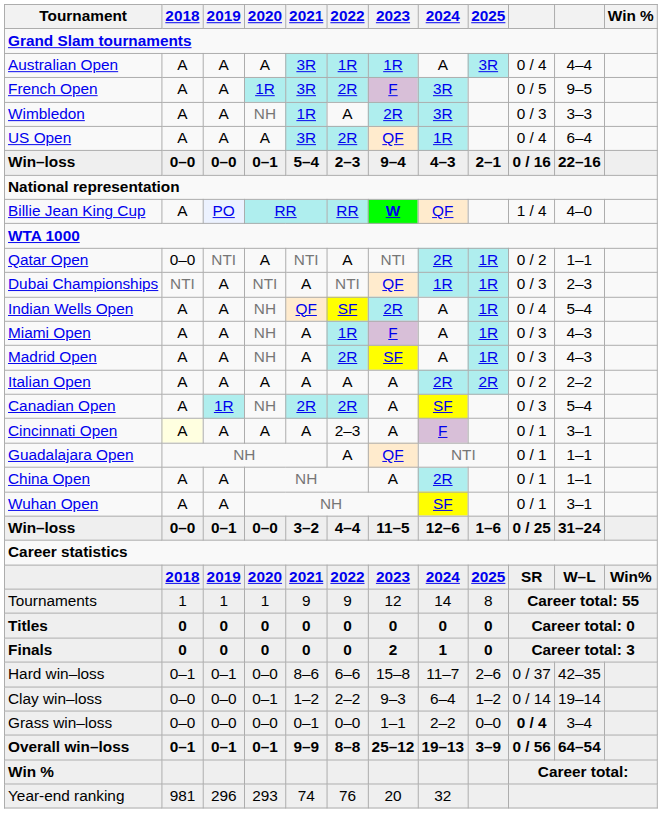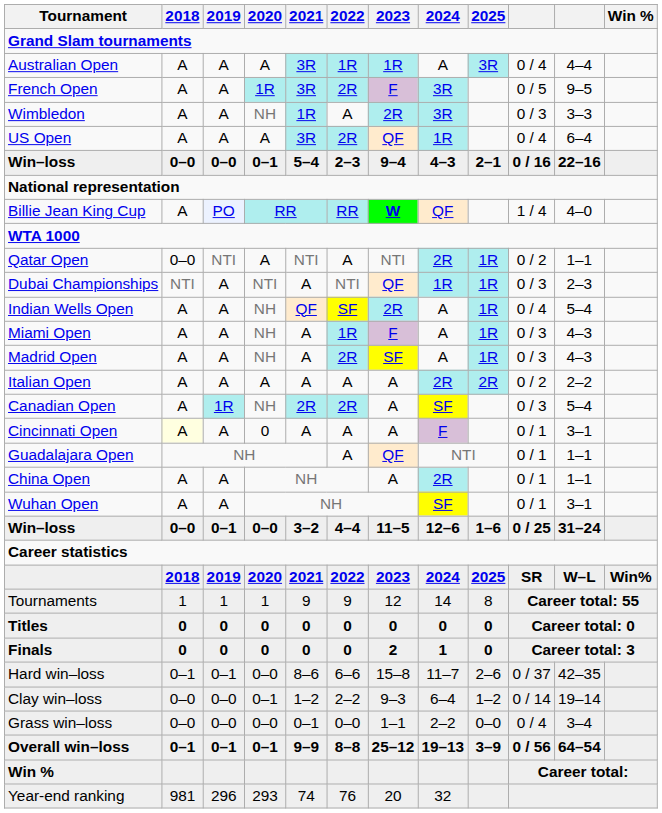 <table class="wikitable" style="text-align:center">
 <tr>
 <th>Tournament</th>
 <th><a href='#'>2018</a></th>
 <th><a href='#'>2019</a></th>
 <th><a href='#'>2020</a></th>
 <th><a href='#'>2021</a></th>
 <th><a href='#'>2022</a></th>
 <th><a href='#'>2023</a></th>
 <th><a href='#'>2024</a></th>
 <th><a href='#'>2025</a></th>
 <th></th>
 <th></th>
 <th>Win %</th>
 </tr>
 <tr>
 <td colspan="12" style="text-align:left"><strong><a href='#'>Grand Slam tournaments</a></strong></td>
 </tr>
 <tr>
 <td style="text-align:left"><a href='#'>Australian Open</a></td>
 <td>A</td>
 <td>A</td>
 <td>A</td>
 <td style="background:#afeeee"><a href='#'>3R</a></td>
 <td style="background:#afeeee"><a href='#'>1R</a></td>
 <td style="background:#afeeee"><a href='#'>1R</a></td>
 <td>A</td>
 <td style="background:#afeeee"><a href='#'>3R</a></td>
 <td>0 / 4</td>
 <td>4–4</td>
 <td></td>
 </tr>
 <tr>
 <td style="text-align:left"><a href='#'>French Open</a></td>
 <td>A</td>
 <td>A</td>
 <td style="background:#afeeee"><a href='#'>1R</a></td>
 <td style="background:#afeeee"><a href='#'>3R</a></td>
 <td style="background:#afeeee"><a href='#'>2R</a></td>
 <td style="background:thistle"><a href='#'>F</a></td>
 <td style="background:#afeeee"><a href='#'>3R</a></td>
 <td></td>
 <td>0 / 5</td>
 <td>9–5</td>
 <td></td>
 </tr>
 <tr>
 <td style="text-align:left"><a href='#'>Wimbledon</a></td>
 <td>A</td>
 <td>A</td>
 <td style=color:#767676>NH</td>
 <td style="background:#afeeee"><a href='#'>1R</a></td>
 <td>A</td>
 <td style="background:#afeeee"><a href='#'>2R</a></td>
 <td style="background:#afeeee"><a href='#'>3R</a></td>
 <td></td>
 <td>0 / 3</td>
 <td>3–3</td>
 <td></td>
 </tr>
 <tr>
 <td style="text-align:left"><a href='#'>US Open</a></td>
 <td>A</td>
 <td>A</td>
 <td>A</td>
 <td style="background:#afeeee"><a href='#'>3R</a></td>
 <td style="background:#afeeee"><a href='#'>2R</a></td>
 <td style="background:#ffebcd"><a href='#'>QF</a></td>
 <td style="background:#afeeee"><a href='#'>1R</a></td>
 <td></td>
 <td>0 / 4</td>
 <td>6–4</td>
 <td></td>
 </tr>
 <tr style="background:#efefef;font-weight:bold">
 <td style="text-align:left">Win–loss</td>
 <td>0–0</td>
 <td>0–0</td>
 <td>0–1</td>
 <td>5–4</td>
 <td>2–3</td>
 <td>9–4</td>
 <td>4–3</td>
 <td>2–1</td>
 <td>0 / 16</td>
 <td>22–16</td>
 <td></td>
 </tr>
 <tr>
 <td colspan="12" style="text-align:left"><strong>National representation</strong></td>
 </tr>
 <tr>
 <td style="text-align:left"><a href='#'>Billie Jean King Cup</a></td>
 <td>A</td>
 <td style="background:#ecf2ff"><a href='#'>PO</a></td>
 <td colspan="2" style="background:#afeeee"><a href='#'>RR</a></td>
 <td style="background:#afeeee"><a href='#'>RR</a></td>
 <td style="background:lime"><strong><a href='#'>W</a></strong></td>
 <td style="background:#ffebcd"><a href='#'>QF</a></td>
 <td></td>
 <td>1 / 4</td>
 <td>4–0</td>
 <td></td>
 </tr>
 <tr>
 <td colspan="12" style="text-align:left"><strong><a href='#'>WTA 1000</a></strong></td>
 </tr>
 <tr>
 <td style="text-align:left"><a href='#'>Qatar Open</a></td>
 <td>0–0</td>
 <td style=color:#767676>NTI</td>
 <td>A</td>
 <td style=color:#767676>NTI</td>
 <td>A</td>
 <td style=color:#767676>NTI</td>
 <td style="background:#afeeee"><a href='#'>2R</a></td>
 <td style="background:#afeeee"><a href='#'>1R</a></td>
 <td>0 / 2</td>
 <td>1–1</td>
 <td></td>
 </tr>
 <tr>
 <td style="text-align:left"><a href='#'>Dubai Championships</a></td>
 <td style=color:#767676>NTI</td>
 <td>A</td>
 <td style=color:#767676>NTI</td>
 <td>A</td>
 <td style=color:#767676>NTI</td>
 <td style="background:#ffebcd"><a href='#'>QF</a></td>
 <td style="background:#afeeee"><a href='#'>1R</a></td>
 <td style="background:#afeeee"><a href='#'>1R</a></td>
 <td>0 / 3</td>
 <td>2–3</td>
 <td></td>
 </tr>
 <tr>
 <td style="text-align:left"><a href='#'>Indian Wells Open</a></td>
 <td>A</td>
 <td>A</td>
 <td style=color:#767676>NH</td>
 <td style="background:#ffebcd"><a href='#'>QF</a></td>
 <td style="background:yellow"><a href='#'>SF</a></td>
 <td style="background:#afeeee"><a href='#'>2R</a></td>
 <td>A</td>
 <td style="background:#afeeee"><a href='#'>1R</a></td>
 <td>0 / 4</td>
 <td>5–4</td>
 <td></td>
 </tr>
 <tr>
 <td style="text-align:left"><a href='#'>Miami Open</a></td>
 <td>A</td>
 <td>A</td>
 <td style=color:#767676>NH</td>
 <td>A</td>
 <td style="background:#afeeee"><a href='#'>1R</a></td>
 <td style="background:thistle"><a href='#'>F</a></td>
 <td>A</td>
 <td style="background:#afeeee"><a href='#'>1R</a></td>
 <td>0 / 3</td>
 <td>4–3</td>
 <td></td>
 </tr>
 <tr>
 <td style="text-align:left"><a href='#'>Madrid Open</a></td>
 <td>A</td>
 <td>A</td>
 <td style=color:#767676>NH</td>
 <td>A</td>
 <td style="background:#afeeee"><a href='#'>2R</a></td>
 <td style="background:yellow"><a href='#'>SF</a></td>
 <td>A</td>
 <td style="background:#afeeee"><a href='#'>1R</a></td>
 <td>0 / 3</td>
 <td>4–3</td>
 <td></td>
 </tr>
 <tr>
 <td style="text-align:left"><a href='#'>Italian Open</a></td>
 <td>A</td>
 <td>A</td>
 <td>A</td>
 <td>A</td>
 <td>A</td>
 <td>A</td>
 <td style="background:#afeeee"><a href='#'>2R</a></td>
 <td style="background:#afeeee"><a href='#'>2R</a></td>
 <td>0 / 2</td>
 <td>2–2</td>
 <td></td>
 </tr>
 <tr>
 <td style="text-align:left"><a href='#'>Canadian Open</a></td>
 <td>A</td>
 <td style="background:#afeeee"><a href='#'>1R</a></td>
 <td style=color:#767676>NH</td>
 <td style="background:#afeeee"><a href='#'>2R</a></td>
 <td style="background:#afeeee"><a href='#'>2R</a></td>
 <td>A</td>
 <td style="background:yellow"><a href='#'>SF</a></td>
 <td></td>
 <td>0 / 3</td>
 <td>5–4</td>
 <td></td>
 </tr>
 <tr>
 <td style="text-align:left"><a href='#'>Cincinnati Open</a></td>
 <td style="background: lightyellow;">A</td>
 <td>A</td>
+<td>0</td>
 <td>A</td>
 <td>A</td>
-<td>2–3</td>
 <td>A</td>
 <td style="background:thistle"><a href='#'>F</a></td>
 <td></td>
 <td>0 / 1</td>
 <td>3–1</td>
 <td></td>
 </tr>
 <tr>
 <td style="text-align:left"><a href='#'>Guadalajara Open</a></td>
 <td colspan=4 style=color:#767676>NH</td>
 <td>A</td>
 <td style="background:#ffebcd"><a href='#'>QF</a></td>
 <td colspan=2 style=color:#767676>NTI</td>
 <td>0 / 1</td>
 <td>1–1</td>
 <td></td>
 </tr>
 <tr>
 <td style="text-align:left"><a href='#'>China Open</a></td>
 <td>A</td>
 <td>A</td>
 <td colspan=3 style=color:#767676>NH</td>
 <td>A</td>
 <td style="background:#afeeee"><a href='#'>2R</a></td>
 <td></td>
 <td>0 / 1</td>
 <td>1–1</td>
 <td></td>
 </tr>
 <tr>
 <td style="text-align:left"><a href='#'>Wuhan Open</a></td>
 <td>A</td>
 <td>A</td>
 <td colspan=4 style=color:#767676>NH</td>
 <td style="background:yellow"><a href='#'>SF</a></td>
 <td></td>
 <td>0 / 1</td>
 <td>3–1</td>
 <td></td>
 </tr>
 <tr style="background:#efefef;font-weight:bold">
 <td style="text-align:left">Win–loss</td>
 <td>0–0</td>
 <td>0–1</td>
 <td>0–0</td>
 <td>3–2</td>
 <td>4–4</td>
 <td>11–5</td>
 <td>12–6</td>
 <td>1–6</td>
 <td>0 / 25</td>
 <td>31–24</td>
 <td></td>
 </tr>
 <tr>
 <td colspan="12" style="text-align:left"><strong>Career statistics</strong></td>
 </tr>
 <tr style="background:#efefef;font-weight:bold">
 <td></td>
 <td><a href='#'>2018</a></td>
 <td><a href='#'>2019</a></td>
 <td><a href='#'>2020</a></td>
 <td><a href='#'>2021</a></td>
 <td><a href='#'>2022</a></td>
 <td><a href='#'>2023</a></td>
 <td><a href='#'>2024</a></td>
 <td><a href='#'>2025</a></td>
 <td>SR</td>
 <td>W–L</td>
 <td>Win%</td>
 </tr>
 <tr style="background:#efefef">
 <td style="text-align:left">Tournaments</td>
 <td>1</td>
 <td>1</td>
 <td>1</td>
 <td>9</td>
 <td>9</td>
 <td>12</td>
 <td>14</td>
 <td>8</td>
 <td colspan="3"><strong>Career total: 55</strong></td>
 </tr>
 <tr style="background:#efefef;font-weight:bold">
 <td style="text-align:left">Titles</td>
 <td>0</td>
 <td>0</td>
 <td>0</td>
 <td>0</td>
 <td>0</td>
 <td>0</td>
 <td>0</td>
 <td>0</td>
 <td colspan="3">Career total: 0</td>
 </tr>
 <tr style="background:#efefef;font-weight:bold">
 <td style="text-align:left">Finals</td>
 <td>0</td>
 <td>0</td>
 <td>0</td>
 <td>0</td>
 <td>0</td>
 <td>2</td>
 <td>1</td>
 <td>0</td>
 <td colspan="3">Career total: 3</td>
 </tr>
 <tr style="background:#efefef">
 <td style="text-align:left">Hard win–loss</td>
 <td>0–1</td>
 <td>0–1</td>
 <td>0–0</td>
 <td>8–6</td>
 <td>6–6</td>
 <td>15–8</td>
 <td>11–7</td>
 <td>2–6</td>
 <td>0 / 37</td>
 <td>42–35</td>
 <td></td>
 </tr>
 <tr style="background:#efefef">
 <td style="text-align:left">Clay win–loss</td>
 <td>0–0</td>
 <td>0–0</td>
 <td>0–1</td>
 <td>1–2</td>
 <td>2–2</td>
 <td>9–3</td>
 <td>6–4</td>
 <td>1–2</td>
 <td>0 / 14</td>
 <td>19–14</td>
 <td></td>
 </tr>
 <tr style="background:#efefef">
 <td style="text-align:left">Grass win–loss</td>
 <td>0–0</td>
 <td>0–0</td>
 <td>0–0</td>
 <td>0–1</td>
 <td>0–0</td>
 <td>1–1</td>
 <td>2–2</td>
 <td>0–0</td>
-<td><strong>0 / 4</strong></td>
+<td>0 / 4</td>
 <td>3–4</td>
 <td></td>
 </tr>
 <tr style="background:#efefef;font-weight:bold">
 <td style="text-align:left">Overall win–loss</td>
 <td>0–1</td>
 <td>0–1</td>
 <td>0–1</td>
 <td>9–9</td>
 <td>8–8</td>
 <td>25–12</td>
 <td>19–13</td>
 <td>3–9</td>
 <td>0 / 56</td>
 <td>64–54</td>
 <td></td>
 </tr>
 <tr style="background:#efefef;font-weight:bold">
 <td style="text-align:left">Win %</td>
 <td></td>
 <td></td>
 <td></td>
 <td></td>
 <td></td>
 <td></td>
 <td></td>
 <td></td>
 <td colspan="3">Career total: </td>
 </tr>
 <tr style="background:#efefef">
 <td style="text-align:left">Year-end ranking</td>
 <td>981</td>
 <td>296</td>
 <td>293</td>
 <td>74</td>
 <td>76</td>
 <td>20</td>
 <td>32</td>
 <td></td>
 <td colspan="3"></td>
 </tr>
 </table>
